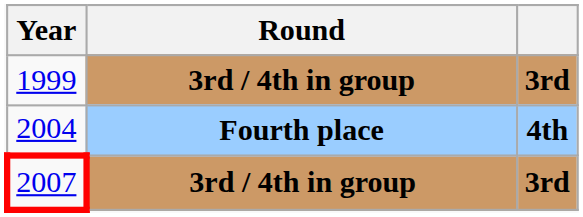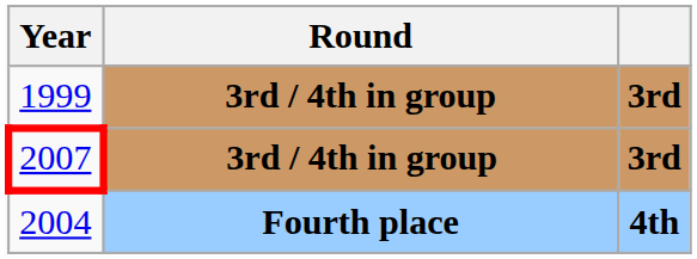 <table class="wikitable" style="text-align: center; font-size:90%">
 <tr>
 <th>Year</th>
 <th style="width:200px">Round</th>
 <th></th>
 </tr>
 <tr>
 <td><a href='#'>1999</a></td>
 <td bgcolor="cc9966"><strong>3rd / 4th in group</strong></td>
 <td bgcolor="cc9966"><strong>3rd</strong></td>
 </tr>
 <tr>
+<td style="border: 3px solid red"><a href='#'>2007</a></td>
+<td bgcolor="cc9966"><strong>3rd / 4th in group</strong></td>
+<td bgcolor="cc9966"><strong>3rd</strong></td>
+</tr>
+<tr>
 <td><a href='#'>2004</a></td>
 <td bgcolor="9acdff"><strong>Fourth place</strong></td>
 <td bgcolor="9acdff"><strong>4th</strong></td>
 </tr>
-<tr>
-<td style="border: 3px solid red"><a href='#'>2007</a></td>
-<td bgcolor="cc9966"><strong>3rd / 4th in group</strong></td>
-<td bgcolor="cc9966"><strong>3rd</strong></td>
-</tr>
 </table>
